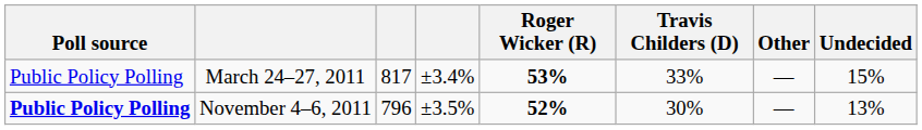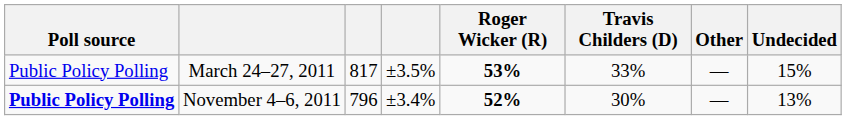 <table class="wikitable" style="text-align:center">
 <tr valign= bottom>
 <th>Poll source</th>
 <th></th>
 <th></th>
 <th></th>
 <th style="width:100px;">Roger<br>Wicker (R)</th>
 <th style="width:100px;">Travis<br>Childers (D)</th>
 <th>Other</th>
 <th>Undecided</th>
 </tr>
 <tr>
 <td align=left><a href='#'>Public Policy Polling</a></td>
 <td>March 24–27, 2011</td>
 <td>817</td>
-<td>±3.4%</td>
+<td>±3.5%</td>
 <td><strong>53%</strong></td>
 <td>33%</td>
 <td>—</td>
 <td>15%</td>
 </tr>
 <tr>
 <td align=left><strong><a href='#'>Public Policy Polling</a></strong></td>
 <td>November 4–6, 2011</td>
 <td>796</td>
-<td>±3.5%</td>
+<td>±3.4%</td>
 <td><strong>52%</strong></td>
 <td>30%</td>
 <td>—</td>
 <td>13%</td>
 </tr>
 </table>
